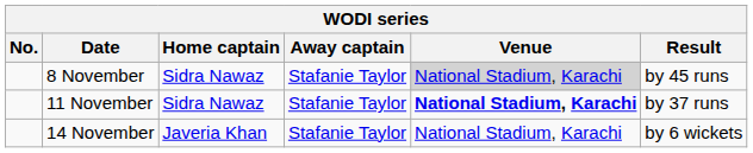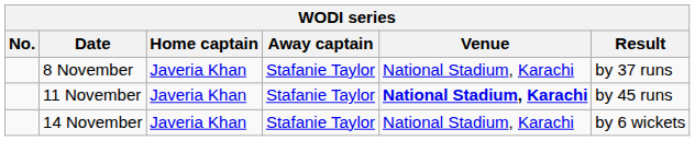 <table class="wikitable">
 <tr>
 <th colspan="9">WODI series</th>
 </tr>
 <tr>
 <th>No.</th>
 <th>Date</th>
 <th>Home captain</th>
 <th>Away captain</th>
 <th>Venue</th>
 <th>Result</th>
 </tr>
 <tr>
 <td></td>
 <td>8 November</td>
-<td><a href='#'>Sidra Nawaz</a></td>
+<td><a href='#'>Javeria Khan</a></td>
 <td><a href='#'>Stafanie Taylor</a></td>
-<td style="background: lightgrey;"><a href='#'>National Stadium</a>, <a href='#'>Karachi</a></td>
-<td> by 45 runs</td>
+<td><a href='#'>National Stadium</a>, <a href='#'>Karachi</a></td>
+<td> by 37 runs</td>
 </tr>
 <tr>
 <td></td>
 <td>11 November</td>
-<td><a href='#'>Sidra Nawaz</a></td>
+<td><a href='#'>Javeria Khan</a></td>
 <td><a href='#'>Stafanie Taylor</a></td>
 <td><strong><a href='#'>National Stadium</a>, <a href='#'>Karachi</a></strong></td>
-<td> by 37 runs</td>
+<td> by 45 runs</td>
 </tr>
 <tr>
 <td></td>
 <td>14 November</td>
 <td><a href='#'>Javeria Khan</a></td>
 <td><a href='#'>Stafanie Taylor</a></td>
 <td><a href='#'>National Stadium</a>, <a href='#'>Karachi</a></td>
 <td> by 6 wickets</td>
 </tr>
 </table>
